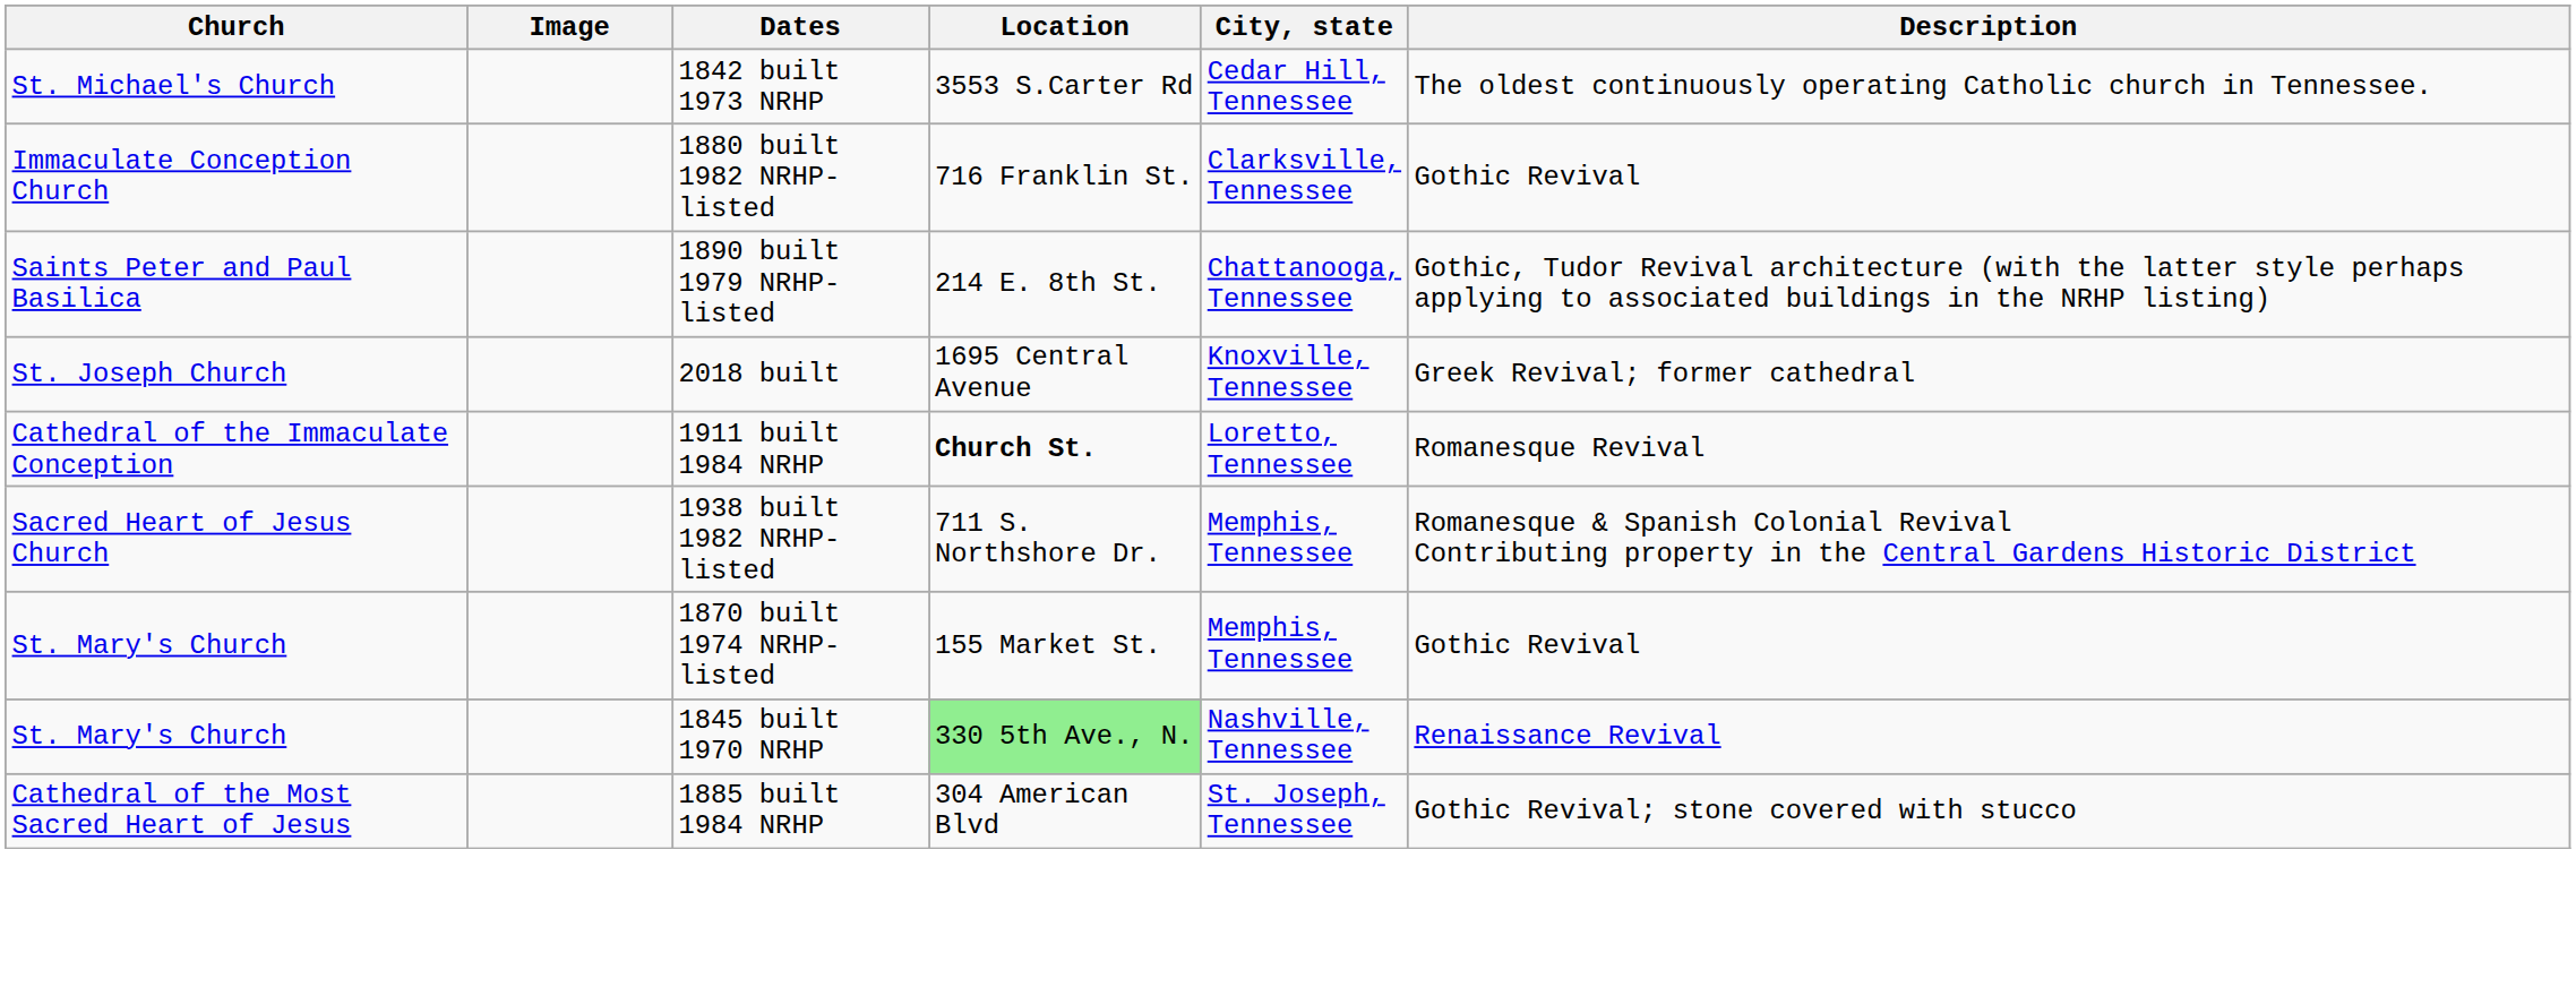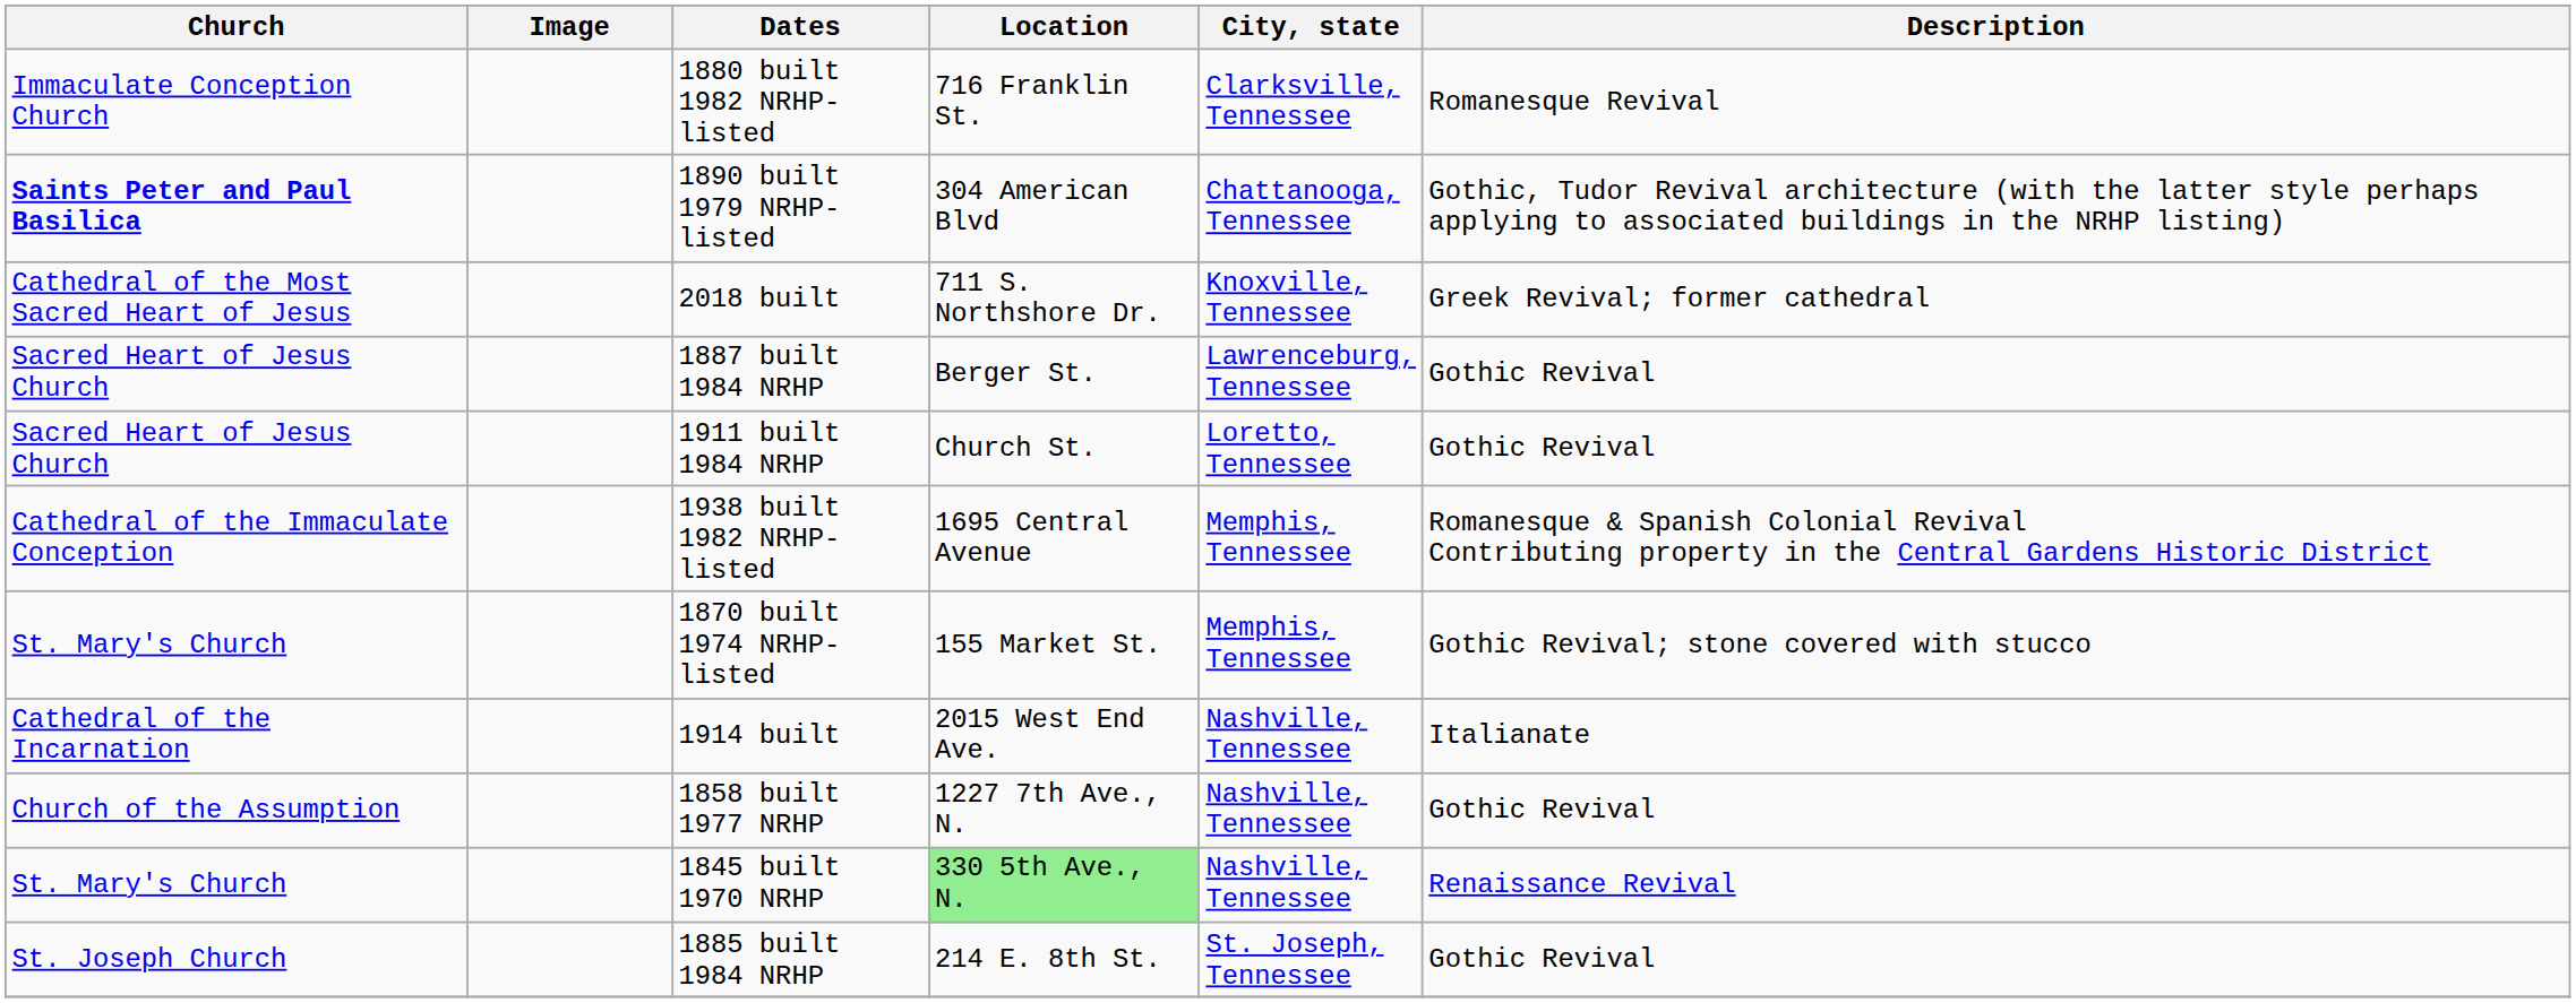 <table class="wikitable sortable" style="width:98%">
 <tr>
 <th width = 18%><strong>Church</strong></th>
 <th width = 8% class="unsortable"><strong>Image</strong></th>
 <th width = 10%><strong>Dates</strong></th>
 <th><strong>Location</strong></th>
 <th width = 8%><strong>City, state</strong></th>
 <th class="unsortable"><strong>Description</strong></th>
 </tr>
 <tr>
-<td><a href='#'>St. Michael's Church</a></td>
-<td></td>
-<td>1842 built<br>1973 NRHP</td>
-<td>3553 S.Carter Rd<br><small></small></td>
-<td><a href='#'>Cedar Hill, Tennessee</a></td>
-<td>The oldest continuously operating Catholic church in Tennessee.</td>
-</tr>
-<tr>
 <td><a href='#'>Immaculate Conception Church</a></td>
 <td></td>
 <td>1880 built<br>1982 NRHP-listed</td>
 <td>716 Franklin St.<br><small></small></td>
 <td><a href='#'>Clarksville, Tennessee</a></td>
-<td>Gothic Revival</td>
+<td>Romanesque Revival</td>
 </tr>
 <tr>
-<td><a href='#'>Saints Peter and Paul Basilica</a></td>
+<td><strong><a href='#'>Saints Peter and Paul Basilica</a></strong></td>
 <td></td>
 <td>1890 built<br>1979 NRHP-listed</td>
-<td>214 E. 8th St.<br><small></small></td>
+<td>304 American Blvd<br><small></small></td>
 <td><a href='#'>Chattanooga, Tennessee</a></td>
 <td>Gothic, Tudor Revival architecture (with the latter style perhaps applying to associated buildings in the NRHP listing)</td>
 </tr>
 <tr>
-<td><a href='#'>St. Joseph Church</a></td>
+<td><a href='#'>Cathedral of the Most Sacred Heart of Jesus</a></td>
 <td></td>
 <td>2018 built</td>
-<td>1695 Central Avenue<small></small></td>
+<td>711 S. Northshore Dr.<small></small></td>
 <td><a href='#'>Knoxville, Tennessee</a></td>
 <td>Greek Revival; former cathedral</td>
 </tr>
 <tr>
-<td><a href='#'>Cathedral of the Immaculate Conception</a></td>
+<td><a href='#'>Sacred Heart of Jesus Church</a></td>
 <td></td>
-<td>1911 built<br>1984 NRHP</td>
-<td><strong>Church St.<br><small></small></strong></td>
-<td><a href='#'>Loretto, Tennessee</a></td>
-<td>Romanesque Revival</td>
+<td>1887 built<br>1984 NRHP</td>
+<td>Berger St.<br><small></small></td>
+<td><a href='#'>Lawrenceburg, Tennessee</a></td>
+<td>Gothic Revival</td>
 </tr>
 <tr>
 <td><a href='#'>Sacred Heart of Jesus Church</a></td>
 <td></td>
+<td>1911 built<br>1984 NRHP</td>
+<td>Church St.<br><small></small></td>
+<td><a href='#'>Loretto, Tennessee</a></td>
+<td>Gothic Revival</td>
+</tr>
+<tr>
+<td><a href='#'>Cathedral of the Immaculate Conception</a></td>
+<td></td>
 <td>1938 built<br>1982 NRHP-listed</td>
-<td>711 S. Northshore Dr.<small></small></td>
+<td>1695 Central Avenue<small></small></td>
 <td><a href='#'>Memphis, Tennessee</a></td>
 <td>Romanesque & Spanish Colonial Revival<br>Contributing property in the <a href='#'>Central Gardens Historic District</a></td>
 </tr>
 <tr>
 <td><a href='#'>St. Mary's Church</a></td>
 <td></td>
 <td>1870 built<br>1974 NRHP-listed</td>
 <td>155 Market St.<br><small></small></td>
 <td><a href='#'>Memphis, Tennessee</a></td>
+<td>Gothic Revival; stone covered with stucco</td>
+</tr>
+<tr>
+<td><a href='#'>Cathedral of the Incarnation</a></td>
+<td></td>
+<td>1914 built</td>
+<td>2015 West End Ave.<small></small></td>
+<td><a href='#'>Nashville, Tennessee</a></td>
+<td>Italianate</td>
+</tr>
+<tr>
+<td><a href='#'>Church of the Assumption</a></td>
+<td></td>
+<td>1858 built<br>1977 NRHP</td>
+<td>1227 7th Ave., N.<small></small></td>
+<td><a href='#'>Nashville, Tennessee</a></td>
 <td>Gothic Revival</td>
 </tr>
 <tr>
 <td><a href='#'>St. Mary's Church</a></td>
 <td></td>
 <td>1845 built<br>1970 NRHP</td>
 <td style="background: lightgreen;">330 5th Ave., N.<br><small></small></td>
 <td><a href='#'>Nashville, Tennessee</a></td>
 <td><a href='#'>Renaissance Revival</a></td>
 </tr>
 <tr>
-<td><a href='#'>Cathedral of the Most Sacred Heart of Jesus</a></td>
+<td><a href='#'>St. Joseph Church</a></td>
 <td></td>
 <td>1885 built<br>1984 NRHP</td>
-<td>304 American Blvd<br><small></small></td>
+<td>214 E. 8th St.<br><small></small></td>
 <td><a href='#'>St. Joseph, Tennessee</a></td>
-<td>Gothic Revival; stone covered with stucco</td>
+<td>Gothic Revival</td>
 </tr>
 <tr>
 </tr>
 </table>
